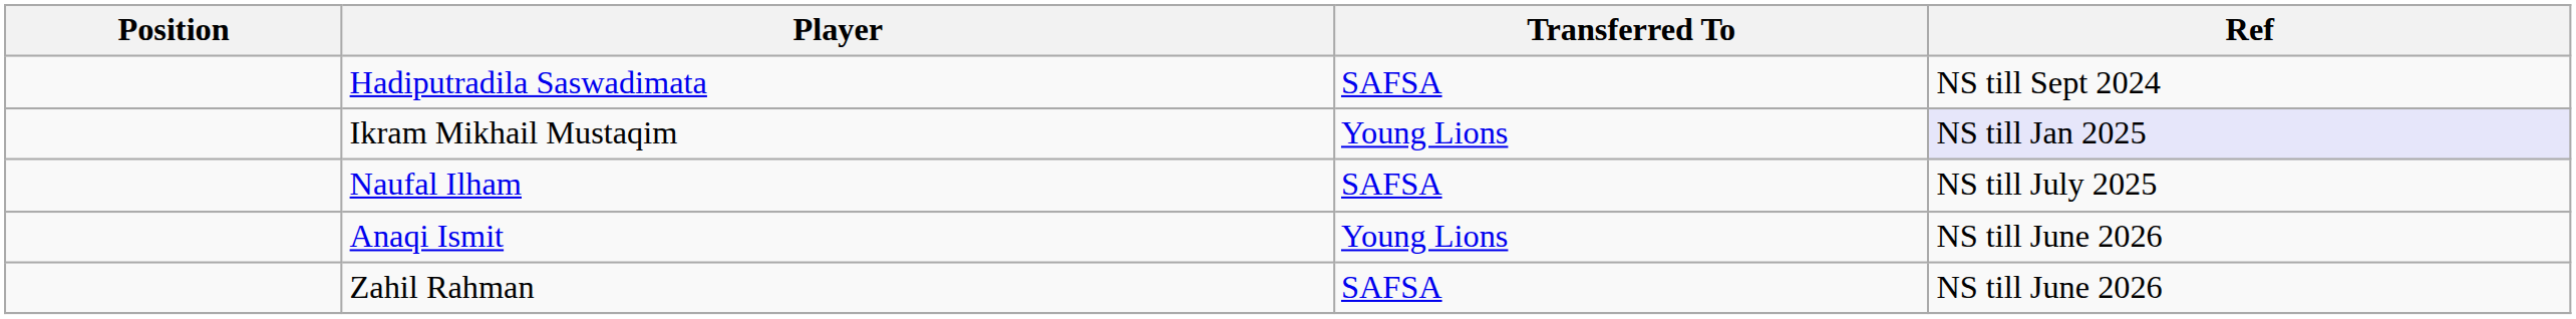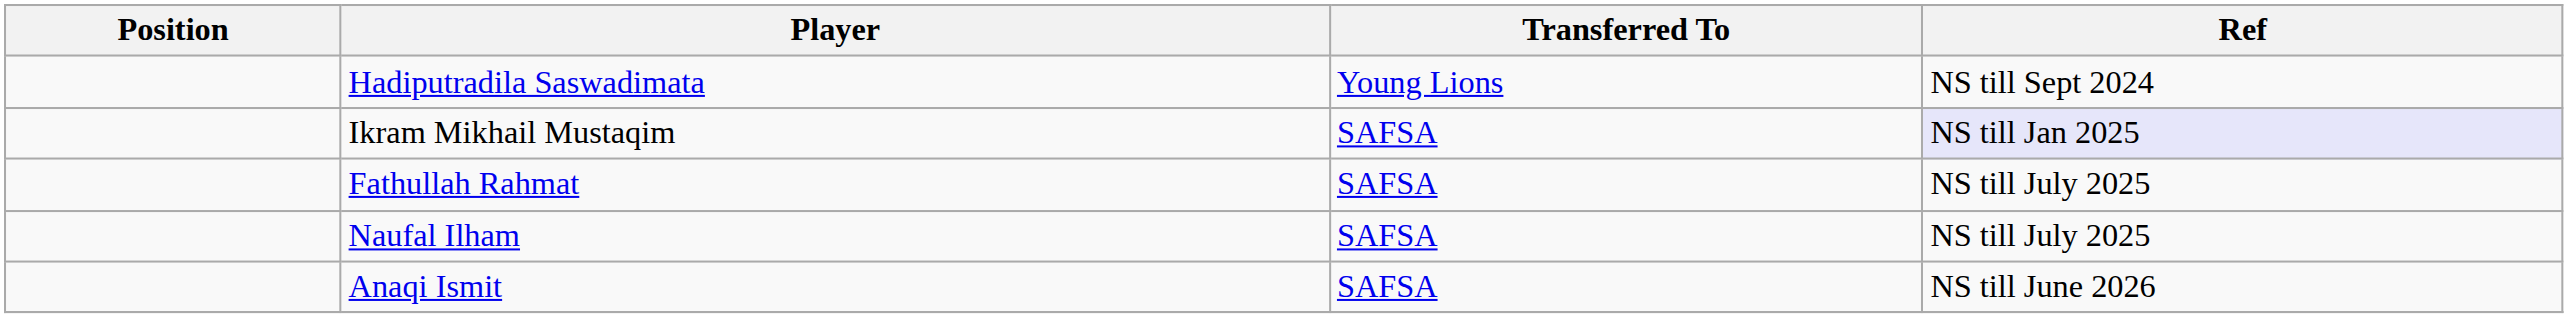 <table class="wikitable sortable" style="width:80%; text-align:center; font-size:100%; text-align:left;">
 <tr>
 <th><strong>Position</strong></th>
 <th><strong>Player</strong></th>
 <th><strong>Transferred To</strong></th>
 <th><strong>Ref</strong></th>
 </tr>
 <tr>
 <td></td>
 <td> <a href='#'>Hadiputradila Saswadimata</a></td>
-<td> <a href='#'>SAFSA</a></td>
+<td> <a href='#'>Young Lions</a></td>
 <td>NS till Sept 2024</td>
 </tr>
 <tr>
 <td></td>
 <td> Ikram Mikhail Mustaqim</td>
-<td> <a href='#'>Young Lions</a></td>
+<td> <a href='#'>SAFSA</a></td>
 <td style="background: lavender;">NS till Jan 2025</td>
+</tr>
+<tr>
+<td></td>
+<td> <a href='#'>Fathullah Rahmat</a></td>
+<td> <a href='#'>SAFSA</a></td>
+<td>NS till July 2025</td>
 </tr>
 <tr>
 <td></td>
 <td> <a href='#'>Naufal Ilham</a></td>
 <td> <a href='#'>SAFSA</a></td>
 <td>NS till July 2025</td>
 </tr>
 <tr>
 <td></td>
 <td> <a href='#'>Anaqi Ismit</a></td>
-<td> <a href='#'>Young Lions</a></td>
-<td>NS till June 2026</td>
-</tr>
-<tr>
-<td></td>
-<td> Zahil Rahman</td>
 <td> <a href='#'>SAFSA</a></td>
 <td>NS till June 2026</td>
 </tr>
 <tr>
 </tr>
 </table>
